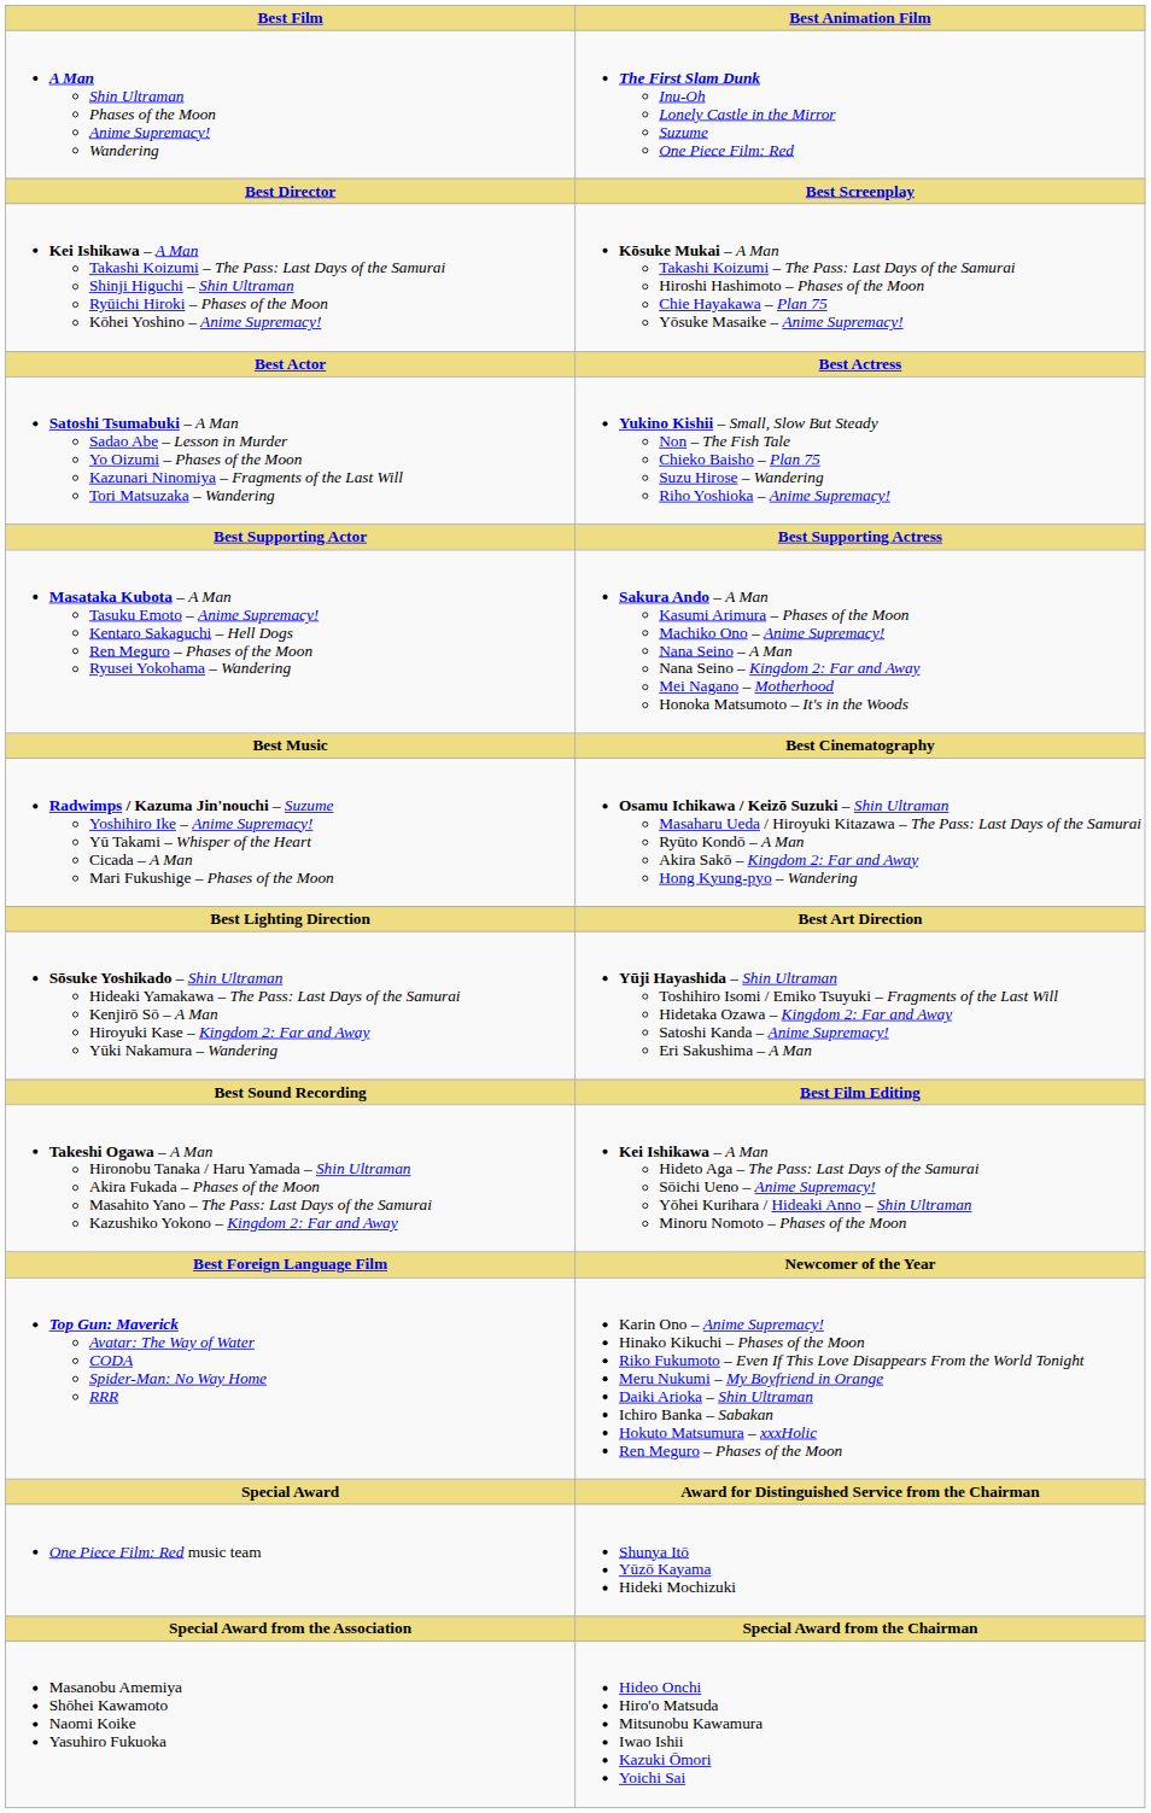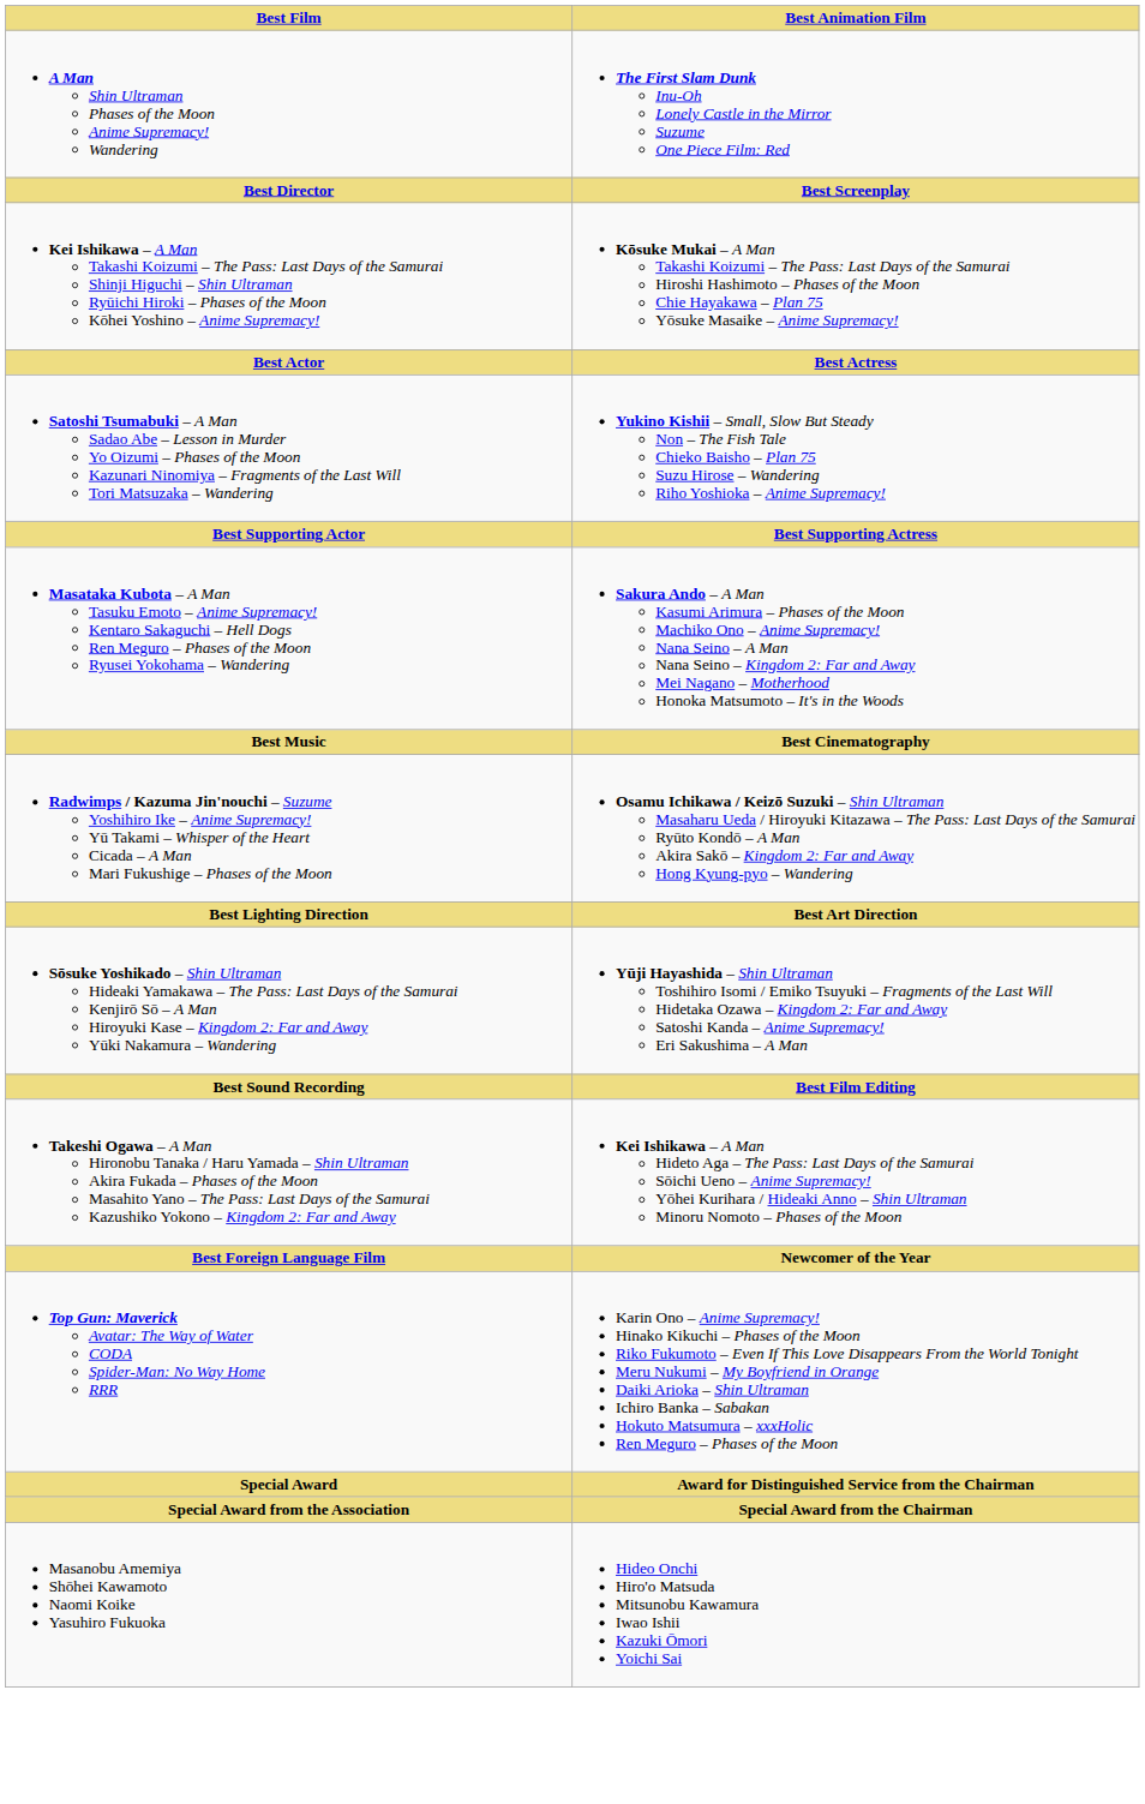 <table class=wikitable>
 <tr>
 <th style="background:#EEDD82; width:50%"><a href='#'>Best Film</a></th>
 <th style="background:#EEDD82; width:50%"><a href='#'>Best Animation Film</a></th>
 </tr>
 <tr>
 <td valign="top"><br><ul><li><strong><em><a href='#'>A Man</a></em></strong><ul><li><em><a href='#'>Shin Ultraman</a></em></li><li><em>Phases of the Moon</em></li><li><em><a href='#'>Anime Supremacy!</a></em></li><li><em>Wandering</em></li></ul></li></ul></td>
 <td valign="top"><br><ul><li><strong><em><a href='#'>The First Slam Dunk</a></em></strong><ul><li><em><a href='#'>Inu-Oh</a></em></li><li><em><a href='#'>Lonely Castle in the Mirror</a></em></li><li><em><a href='#'>Suzume</a></em></li><li><em><a href='#'>One Piece Film: Red</a></em></li></ul></li></ul></td>
 </tr>
 <tr>
 <th style="background:#EEDD82"><a href='#'>Best Director</a></th>
 <th style="background:#EEDD82"><a href='#'>Best Screenplay</a></th>
 </tr>
 <tr>
 <td valign="top"><br><ul><li><strong>Kei Ishikawa</strong> – <em><a href='#'>A Man</a></em><ul><li><a href='#'>Takashi Koizumi</a> – <em>The Pass: Last Days of the Samurai</em></li><li><a href='#'>Shinji Higuchi</a> – <em><a href='#'>Shin Ultraman</a></em></li><li><a href='#'>Ryūichi Hiroki</a> – <em>Phases of the Moon</em></li><li>Kōhei Yoshino – <em><a href='#'>Anime Supremacy!</a></em></li></ul></li></ul></td>
 <td valign="top"><br><ul><li><strong>Kōsuke Mukai</strong> – <em>A Man</em><ul><li><a href='#'>Takashi Koizumi</a> – <em>The Pass: Last Days of the Samurai</em></li><li>Hiroshi Hashimoto – <em>Phases of the Moon</em></li><li><a href='#'>Chie Hayakawa</a> – <em><a href='#'>Plan 75</a></em></li><li>Yōsuke Masaike – <em><a href='#'>Anime Supremacy!</a></em></li></ul></li></ul></td>
 </tr>
 <tr>
 <th style="background:#EEDD82"><a href='#'>Best Actor</a></th>
 <th style="background:#EEDD82"><a href='#'>Best Actress</a></th>
 </tr>
 <tr>
 <td valign="top"><br><ul><li><strong><a href='#'>Satoshi Tsumabuki</a></strong> – <em>A Man</em><ul><li><a href='#'>Sadao Abe</a> – <em>Lesson in Murder</em></li><li><a href='#'>Yo Oizumi</a> – <em>Phases of the Moon</em></li><li><a href='#'>Kazunari Ninomiya</a> – <em>Fragments of the Last Will</em></li><li><a href='#'>Tori Matsuzaka</a> – <em>Wandering</em></li></ul></li></ul></td>
 <td valign="top"><br><ul><li><strong><a href='#'>Yukino Kishii</a></strong> – <em>Small, Slow But Steady</em><ul><li><a href='#'>Non</a> – <em>The Fish Tale</em></li><li><a href='#'>Chieko Baisho</a> – <em><a href='#'>Plan 75</a></em></li><li><a href='#'>Suzu Hirose</a> – <em>Wandering</em></li><li><a href='#'>Riho Yoshioka</a> – <em><a href='#'>Anime Supremacy!</a></em></li></ul></li></ul></td>
 </tr>
 <tr>
 <th style="background:#EEDD82"><a href='#'>Best Supporting Actor</a></th>
 <th style="background:#EEDD82"><a href='#'>Best Supporting Actress</a></th>
 </tr>
 <tr>
 <td valign="top"><br><ul><li><strong><a href='#'>Masataka Kubota</a></strong> – <em>A Man</em><ul><li><a href='#'>Tasuku Emoto</a> – <em><a href='#'>Anime Supremacy!</a></em></li><li><a href='#'>Kentaro Sakaguchi</a> – <em>Hell Dogs</em></li><li><a href='#'>Ren Meguro</a> – <em>Phases of the Moon</em></li><li><a href='#'>Ryusei Yokohama</a> – <em>Wandering</em></li></ul></li></ul></td>
 <td valign="top"><br><ul><li><strong><a href='#'>Sakura Ando</a></strong> – <em>A Man</em><ul><li><a href='#'>Kasumi Arimura</a> – <em>Phases of the Moon</em></li><li><a href='#'>Machiko Ono</a> – <em><a href='#'>Anime Supremacy!</a></em></li><li><a href='#'>Nana Seino</a> – <em>A Man</em></li><li>Nana Seino – <em><a href='#'>Kingdom 2: Far and Away</a></em></li><li><a href='#'>Mei Nagano</a> – <a href='#'><em>Motherhood</em></a></li><li>Honoka Matsumoto – <em>It's in the Woods</em></li></ul></li></ul></td>
 </tr>
 <tr>
 <th style="background:#EEDD82">Best Music</th>
 <th style="background:#EEDD82">Best Cinematography</th>
 </tr>
 <tr>
 <td valign="top"><br><ul><li><strong><a href='#'>Radwimps</a> / Kazuma Jin'nouchi</strong> – <em><a href='#'>Suzume</a></em><ul><li><a href='#'>Yoshihiro Ike</a> – <em><a href='#'>Anime Supremacy!</a></em></li><li>Yū Takami – <em>Whisper of the Heart</em></li><li>Cicada – <em>A Man</em></li><li>Mari Fukushige – <em>Phases of the Moon</em></li></ul></li></ul></td>
 <td valign="top"><br><ul><li><strong>Osamu Ichikawa / Keizō Suzuki</strong> – <em><a href='#'>Shin Ultraman</a></em><ul><li><a href='#'>Masaharu Ueda</a> / Hiroyuki Kitazawa – <em>The Pass: Last Days of the Samurai</em></li><li>Ryūto Kondō – <em>A Man</em></li><li>Akira Sakō – <em><a href='#'>Kingdom 2: Far and Away</a></em></li><li><a href='#'>Hong Kyung-pyo</a> – <em>Wandering</em></li></ul></li></ul></td>
 </tr>
 <tr>
 <th style="background:#EEDD82">Best Lighting Direction</th>
 <th style="background:#EEDD82">Best Art Direction</th>
 </tr>
 <tr>
 <td valign="top"><br><ul><li><strong>Sōsuke Yoshikado</strong> – <em><a href='#'>Shin Ultraman</a></em><ul><li>Hideaki Yamakawa – <em>The Pass: Last Days of the Samurai</em></li><li>Kenjirō Sō – <em>A Man</em></li><li>Hiroyuki Kase – <em><a href='#'>Kingdom 2: Far and Away</a></em></li><li>Yūki Nakamura – <em>Wandering</em></li></ul></li></ul></td>
 <td valign="top"><br><ul><li><strong>Yūji Hayashida</strong> – <em><a href='#'>Shin Ultraman</a></em><ul><li>Toshihiro Isomi / Emiko Tsuyuki – <em>Fragments of the Last Will</em></li><li>Hidetaka Ozawa – <em><a href='#'>Kingdom 2: Far and Away</a></em></li><li>Satoshi Kanda – <em><a href='#'>Anime Supremacy!</a></em></li><li>Eri Sakushima – <em>A Man</em></li></ul></li></ul></td>
 </tr>
 <tr>
 <th style="background:#EEDD82">Best Sound Recording</th>
 <th style="background:#EEDD82"><a href='#'>Best Film Editing</a></th>
 </tr>
 <tr>
 <td valign="top"><br><ul><li><strong>Takeshi Ogawa</strong> – <em>A Man</em><ul><li>Hironobu Tanaka / Haru Yamada – <em><a href='#'>Shin Ultraman</a></em></li><li>Akira Fukada – <em>Phases of the Moon</em></li><li>Masahito Yano – <em>The Pass: Last Days of the Samurai</em></li><li>Kazushiko Yokono – <em><a href='#'>Kingdom 2: Far and Away</a></em></li></ul></li></ul></td>
 <td valign="top"><br><ul><li><strong>Kei Ishikawa</strong> – <em>A Man</em><ul><li>Hideto Aga – <em>The Pass: Last Days of the Samurai</em></li><li>Sōichi Ueno – <em><a href='#'>Anime Supremacy!</a></em></li><li>Yōhei Kurihara / <a href='#'>Hideaki Anno</a> – <em><a href='#'>Shin Ultraman</a></em></li><li>Minoru Nomoto – <em>Phases of the Moon</em></li></ul></li></ul></td>
 </tr>
 <tr>
 <th style="background:#EEDD82"><a href='#'>Best Foreign Language Film</a></th>
 <th style="background:#EEDD82">Newcomer of the Year</th>
 </tr>
 <tr>
 <td valign="top"><br><ul><li><strong><em><a href='#'>Top Gun: Maverick</a></em></strong><ul><li><em><a href='#'>Avatar: The Way of Water</a></em></li><li><em><a href='#'>CODA</a></em></li><li><em><a href='#'>Spider-Man: No Way Home</a></em></li><li><em><a href='#'>RRR</a></em></li></ul></li></ul></td>
 <td valign="top"><br><ul><li>Karin Ono – <em><a href='#'>Anime Supremacy!</a></em></li><li>Hinako Kikuchi – <em>Phases of the Moon</em></li><li><a href='#'>Riko Fukumoto</a> – <em>Even If This Love Disappears From the World Tonight</em></li><li><a href='#'>Meru Nukumi</a> – <em><a href='#'>My Boyfriend in Orange</a></em></li><li><a href='#'>Daiki Arioka</a> – <em><a href='#'>Shin Ultraman</a></em></li><li>Ichiro Banka – <em>Sabakan</em></li><li><a href='#'>Hokuto Matsumura</a> – <em><a href='#'>xxxHolic</a></em></li><li><a href='#'>Ren Meguro</a> – <em>Phases of the Moon</em></li></ul></td>
 </tr>
 <tr>
 <th style="background:#EEDD82">Special Award</th>
 <th style="background:#EEDD82">Award for Distinguished Service from the Chairman</th>
 </tr>
 <tr>
-<td valign="top"><br><ul><li><em><a href='#'>One Piece Film: Red</a></em> music team</li></ul></td>
-<td valign="top"><br><ul><li><a href='#'>Shunya Itō</a></li><li><a href='#'>Yūzō Kayama</a></li><li>Hideki Mochizuki</li></ul></td>
-</tr>
-<tr>
 <th style="background:#EEDD82">Special Award from the Association</th>
 <th style="background:#EEDD82">Special Award from the Chairman</th>
 </tr>
 <tr>
 <td valign="top"><br><ul><li>Masanobu Amemiya</li><li>Shōhei Kawamoto</li><li>Naomi Koike</li><li>Yasuhiro Fukuoka</li></ul></td>
 <td valign="top"><br><ul><li><a href='#'>Hideo Onchi</a></li><li>Hiro'o Matsuda</li><li>Mitsunobu Kawamura</li><li>Iwao Ishii</li><li><a href='#'>Kazuki Ōmori</a></li><li><a href='#'>Yoichi Sai</a></li></ul></td>
 </tr>
 </table>
